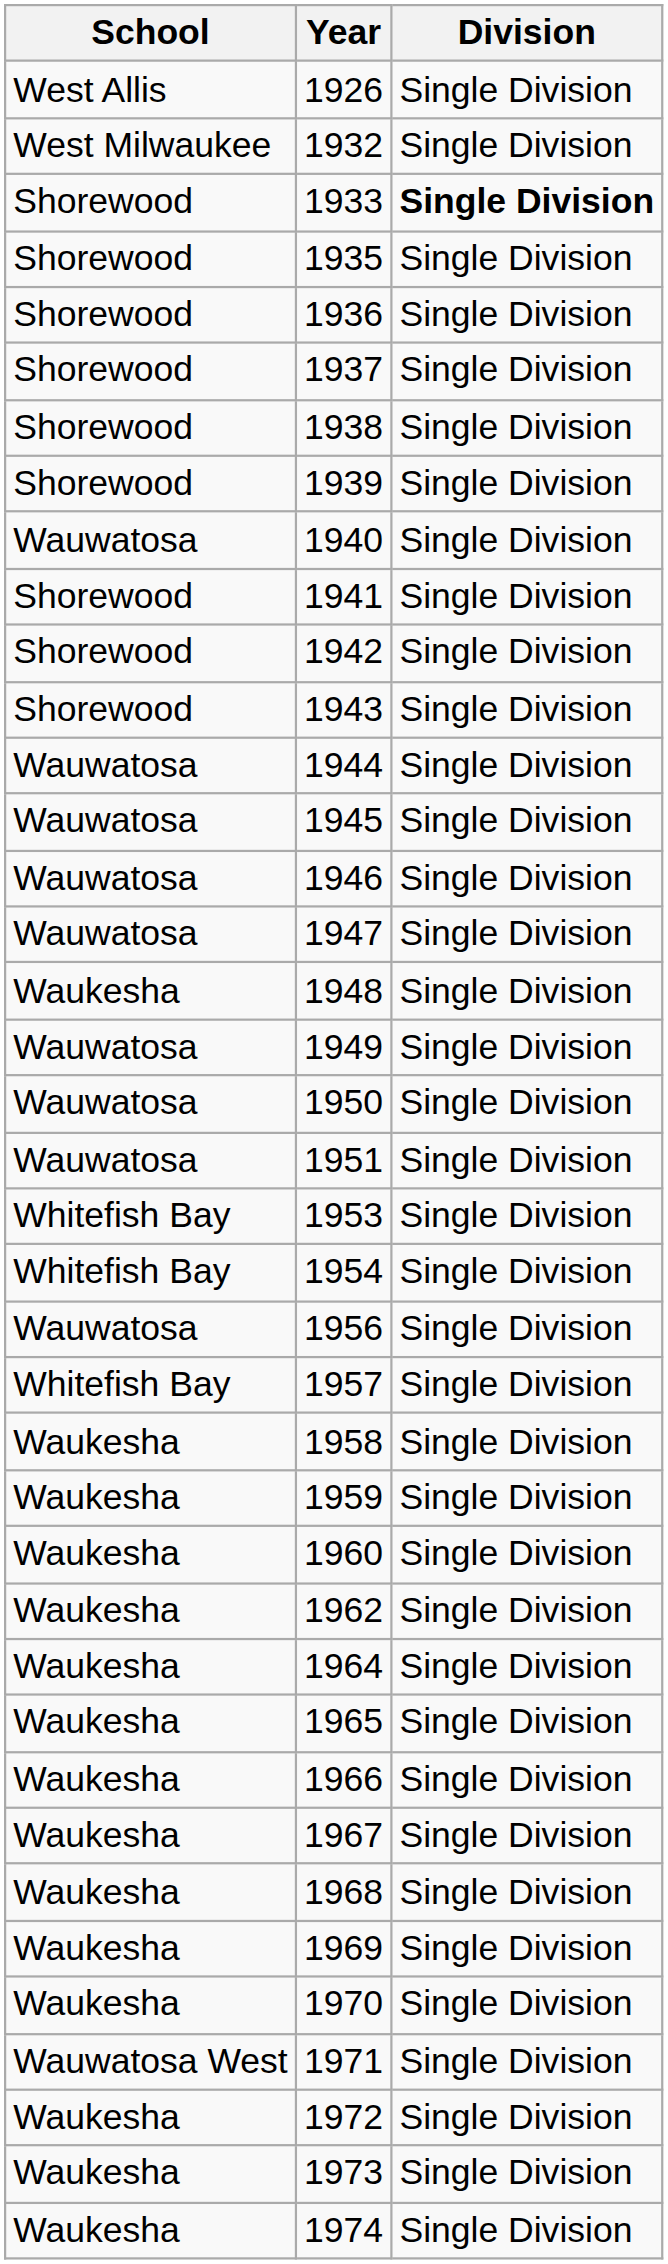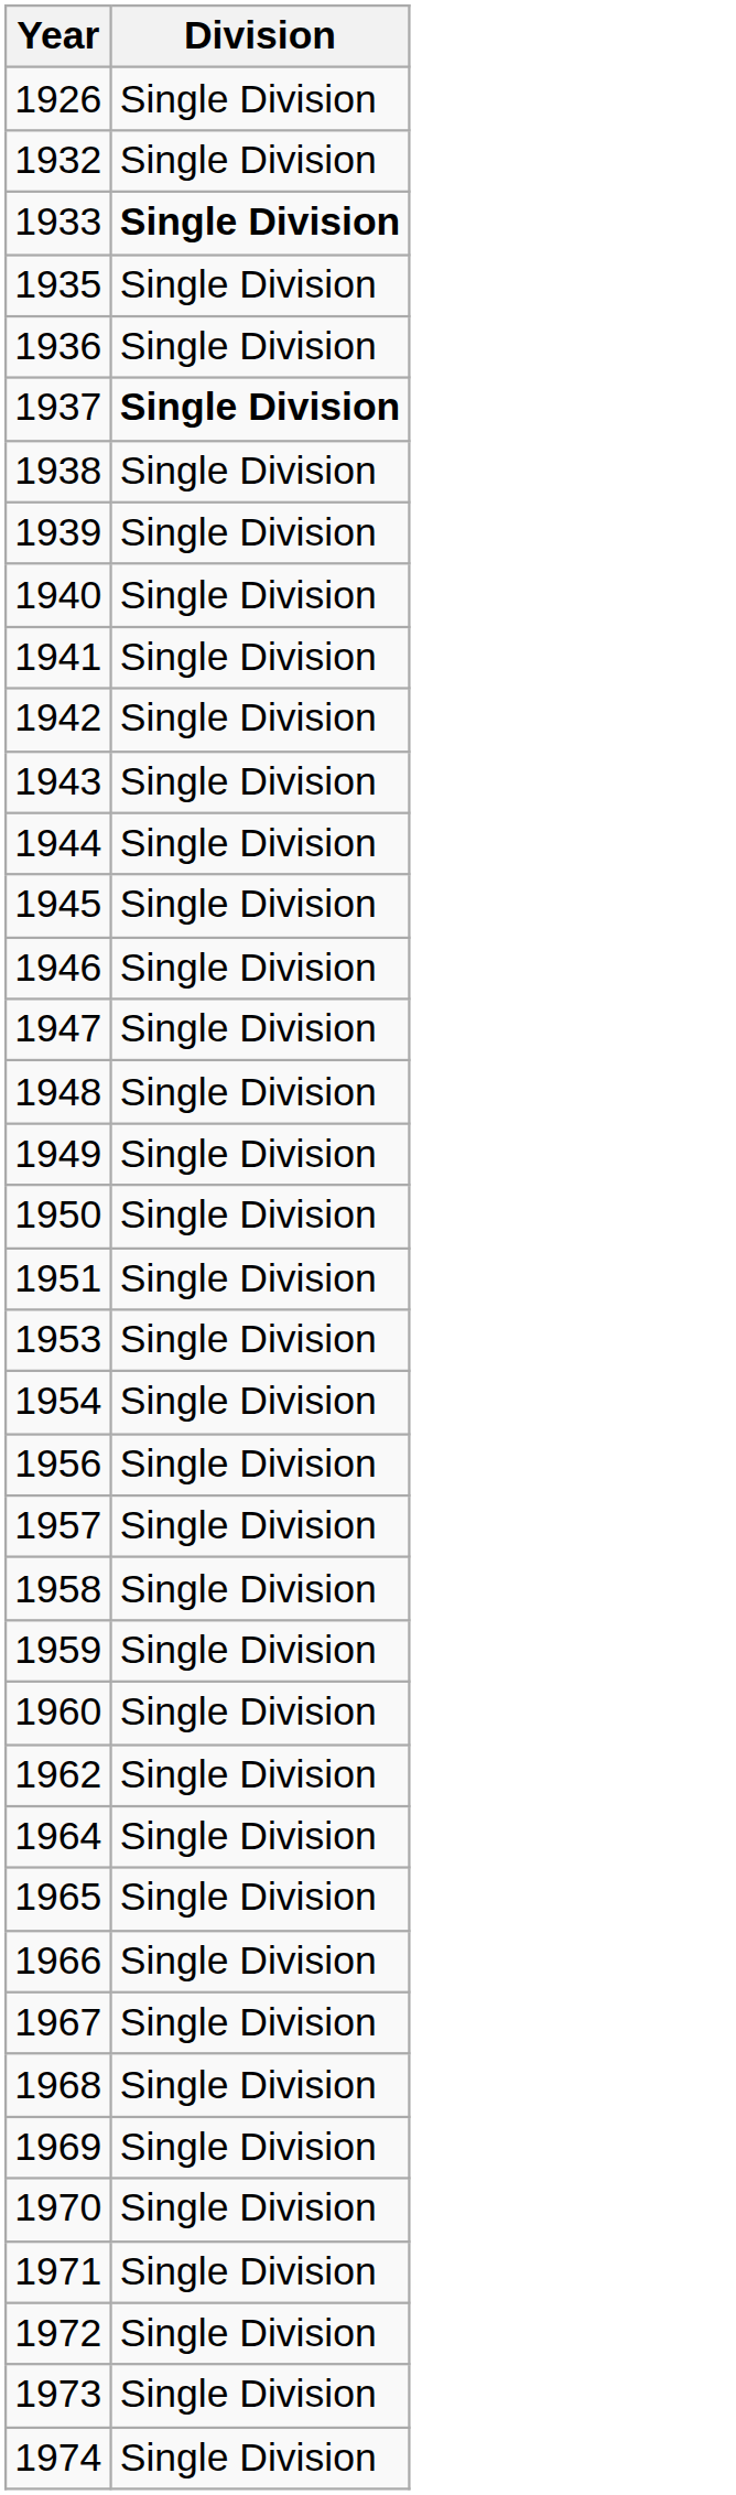 <table class="wikitable">
 <tr>
-<th>School</th>
 <th>Year</th>
 <th>Division</th>
 </tr>
 <tr>
-<td>West Allis</td>
 <td>1926</td>
 <td>Single Division</td>
 </tr>
 <tr>
-<td>West Milwaukee</td>
 <td>1932</td>
 <td>Single Division</td>
 </tr>
 <tr>
-<td>Shorewood</td>
 <td>1933</td>
 <td><strong>Single Division</strong></td>
 </tr>
 <tr>
-<td>Shorewood</td>
 <td>1935</td>
 <td>Single Division</td>
 </tr>
 <tr>
-<td>Shorewood</td>
 <td>1936</td>
 <td>Single Division</td>
 </tr>
 <tr>
-<td>Shorewood</td>
 <td>1937</td>
-<td>Single Division</td>
+<td><strong>Single Division</strong></td>
 </tr>
 <tr>
-<td>Shorewood</td>
 <td>1938</td>
 <td>Single Division</td>
 </tr>
 <tr>
-<td>Shorewood</td>
 <td>1939</td>
 <td>Single Division</td>
 </tr>
 <tr>
-<td>Wauwatosa</td>
 <td>1940</td>
 <td>Single Division</td>
 </tr>
 <tr>
-<td>Shorewood</td>
 <td>1941</td>
 <td>Single Division</td>
 </tr>
 <tr>
-<td>Shorewood</td>
 <td>1942</td>
 <td>Single Division</td>
 </tr>
 <tr>
-<td>Shorewood</td>
 <td>1943</td>
 <td>Single Division</td>
 </tr>
 <tr>
-<td>Wauwatosa</td>
 <td>1944</td>
 <td>Single Division</td>
 </tr>
 <tr>
-<td>Wauwatosa</td>
 <td>1945</td>
 <td>Single Division</td>
 </tr>
 <tr>
-<td>Wauwatosa</td>
 <td>1946</td>
 <td>Single Division</td>
 </tr>
 <tr>
-<td>Wauwatosa</td>
 <td>1947</td>
 <td>Single Division</td>
 </tr>
 <tr>
-<td>Waukesha</td>
 <td>1948</td>
 <td>Single Division</td>
 </tr>
 <tr>
-<td>Wauwatosa</td>
 <td>1949</td>
 <td>Single Division</td>
 </tr>
 <tr>
-<td>Wauwatosa</td>
 <td>1950</td>
 <td>Single Division</td>
 </tr>
 <tr>
-<td>Wauwatosa</td>
 <td>1951</td>
 <td>Single Division</td>
 </tr>
 <tr>
-<td>Whitefish Bay</td>
 <td>1953</td>
 <td>Single Division</td>
 </tr>
 <tr>
-<td>Whitefish Bay</td>
 <td>1954</td>
 <td>Single Division</td>
 </tr>
 <tr>
-<td>Wauwatosa</td>
 <td>1956</td>
 <td>Single Division</td>
 </tr>
 <tr>
-<td>Whitefish Bay</td>
 <td>1957</td>
 <td>Single Division</td>
 </tr>
 <tr>
-<td>Waukesha</td>
 <td>1958</td>
 <td>Single Division</td>
 </tr>
 <tr>
-<td>Waukesha</td>
 <td>1959</td>
 <td>Single Division</td>
 </tr>
 <tr>
-<td>Waukesha</td>
 <td>1960</td>
 <td>Single Division</td>
 </tr>
 <tr>
-<td>Waukesha</td>
 <td>1962</td>
 <td>Single Division</td>
 </tr>
 <tr>
-<td>Waukesha</td>
 <td>1964</td>
 <td>Single Division</td>
 </tr>
 <tr>
-<td>Waukesha</td>
 <td>1965</td>
 <td>Single Division</td>
 </tr>
 <tr>
-<td>Waukesha</td>
 <td>1966</td>
 <td>Single Division</td>
 </tr>
 <tr>
-<td>Waukesha</td>
 <td>1967</td>
 <td>Single Division</td>
 </tr>
 <tr>
-<td>Waukesha</td>
 <td>1968</td>
 <td>Single Division</td>
 </tr>
 <tr>
-<td>Waukesha</td>
 <td>1969</td>
 <td>Single Division</td>
 </tr>
 <tr>
-<td>Waukesha</td>
 <td>1970</td>
 <td>Single Division</td>
 </tr>
 <tr>
-<td>Wauwatosa West</td>
 <td>1971</td>
 <td>Single Division</td>
 </tr>
 <tr>
-<td>Waukesha</td>
 <td>1972</td>
 <td>Single Division</td>
 </tr>
 <tr>
-<td>Waukesha</td>
 <td>1973</td>
 <td>Single Division</td>
 </tr>
 <tr>
-<td>Waukesha</td>
 <td>1974</td>
 <td>Single Division</td>
 </tr>
 </table>
